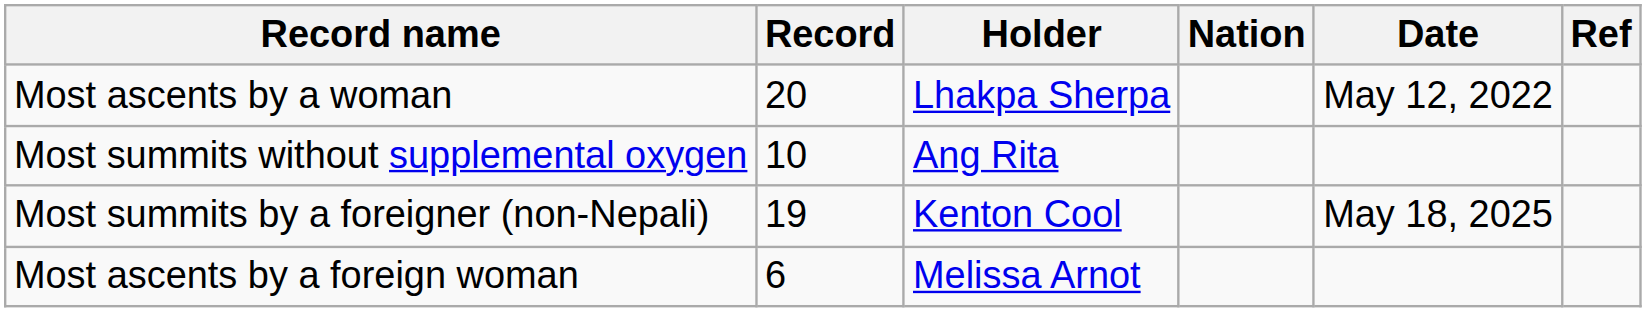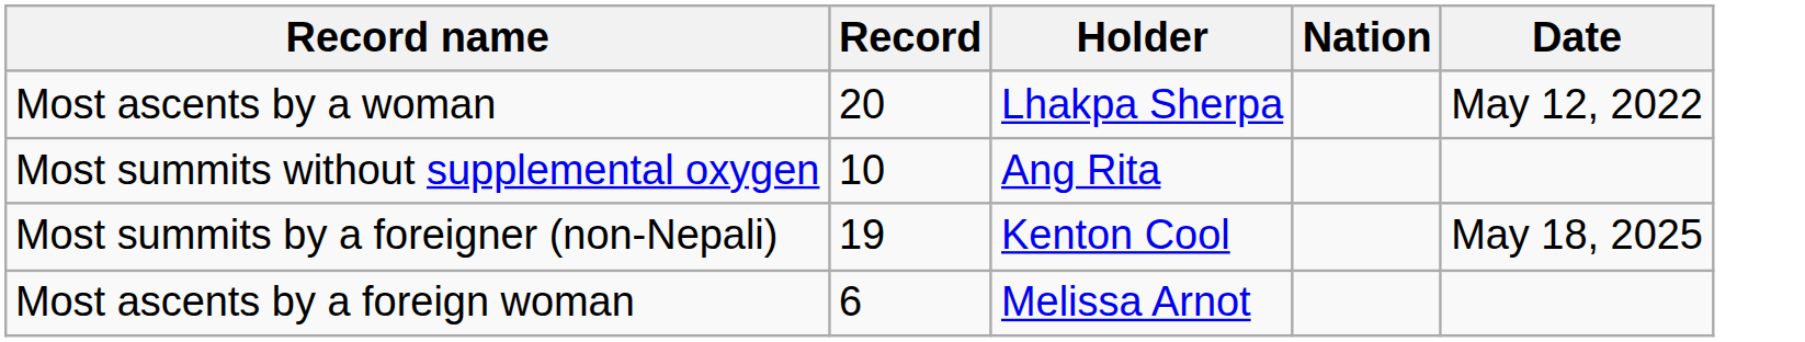 <table class="wikitable sortable">
 <tr>
 <th>Record name</th>
 <th>Record</th>
 <th>Holder</th>
 <th>Nation</th>
 <th>Date</th>
-<th>Ref</th>
 </tr>
 <tr>
 <td>Most ascents by a woman</td>
 <td>20</td>
 <td><a href='#'>Lhakpa Sherpa</a></td>
 <td></td>
 <td>May 12, 2022</td>
-<td></td>
 </tr>
 <tr>
 <td>Most summits without <a href='#'>supplemental oxygen</a></td>
 <td>10</td>
 <td><a href='#'>Ang Rita</a></td>
-<td></td>
 <td></td>
 <td></td>
 </tr>
 <tr>
 <td>Most summits by a foreigner (non-Nepali)</td>
 <td>19</td>
 <td><a href='#'>Kenton Cool</a></td>
 <td></td>
 <td>May 18, 2025</td>
-<td></td>
 </tr>
 <tr>
 <td>Most ascents by a foreign woman</td>
 <td>6</td>
 <td><a href='#'>Melissa Arnot</a></td>
 <td></td>
 <td></td>
-<td></td>
 </tr>
 </table>
